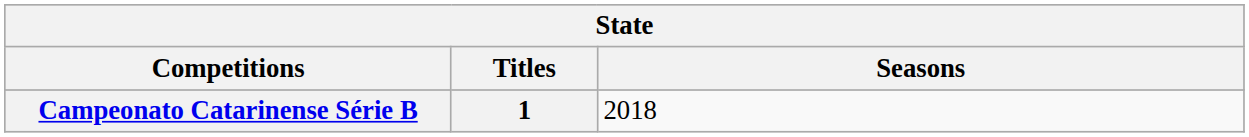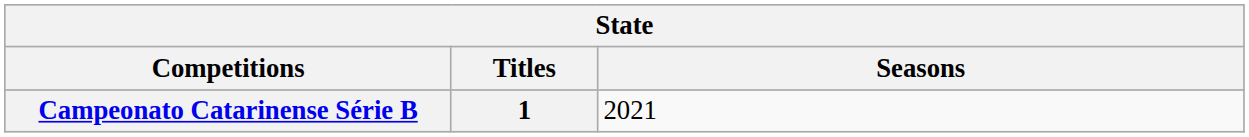 <table class="wikitable">
 <tr>
 <th colspan="3">State</th>
 </tr>
 <tr>
 <th style="width:260px">Competitions</th>
 <th style="width:80px">Titles</th>
 <th style="width:380px">Seasons</th>
 </tr>
 <tr>
 <th><a href='#'>Campeonato Catarinense Série B</a></th>
 <th>1</th>
-<td>2018</td>
+<td>2021</td>
 </tr>
 </table>
